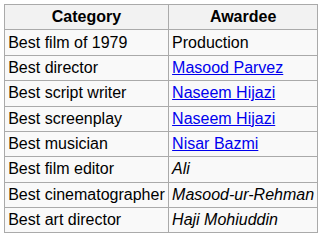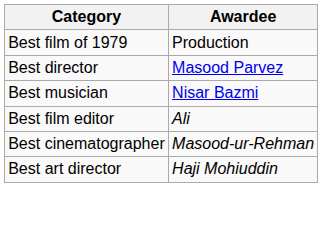 <table class="wikitable">
 <tr>
 <th>Category</th>
 <th>Awardee</th>
 </tr>
 <tr>
 <td>Best film of 1979</td>
 <td>Production</td>
 </tr>
 <tr>
 <td>Best director</td>
 <td><a href='#'>Masood Parvez</a></td>
-</tr>
-<tr>
-<td>Best script writer</td>
-<td><a href='#'>Naseem Hijazi</a></td>
-</tr>
-<tr>
-<td>Best screenplay</td>
-<td><a href='#'>Naseem Hijazi</a></td>
 </tr>
 <tr>
 <td>Best musician</td>
 <td><a href='#'>Nisar Bazmi</a></td>
 </tr>
 <tr>
 <td>Best film editor</td>
 <td><em>Ali</em></td>
 </tr>
 <tr>
 <td>Best cinematographer</td>
 <td><em>Masood-ur-Rehman</em></td>
 </tr>
 <tr>
 <td>Best art director</td>
 <td><em>Haji Mohiuddin</em></td>
 </tr>
 </table>
